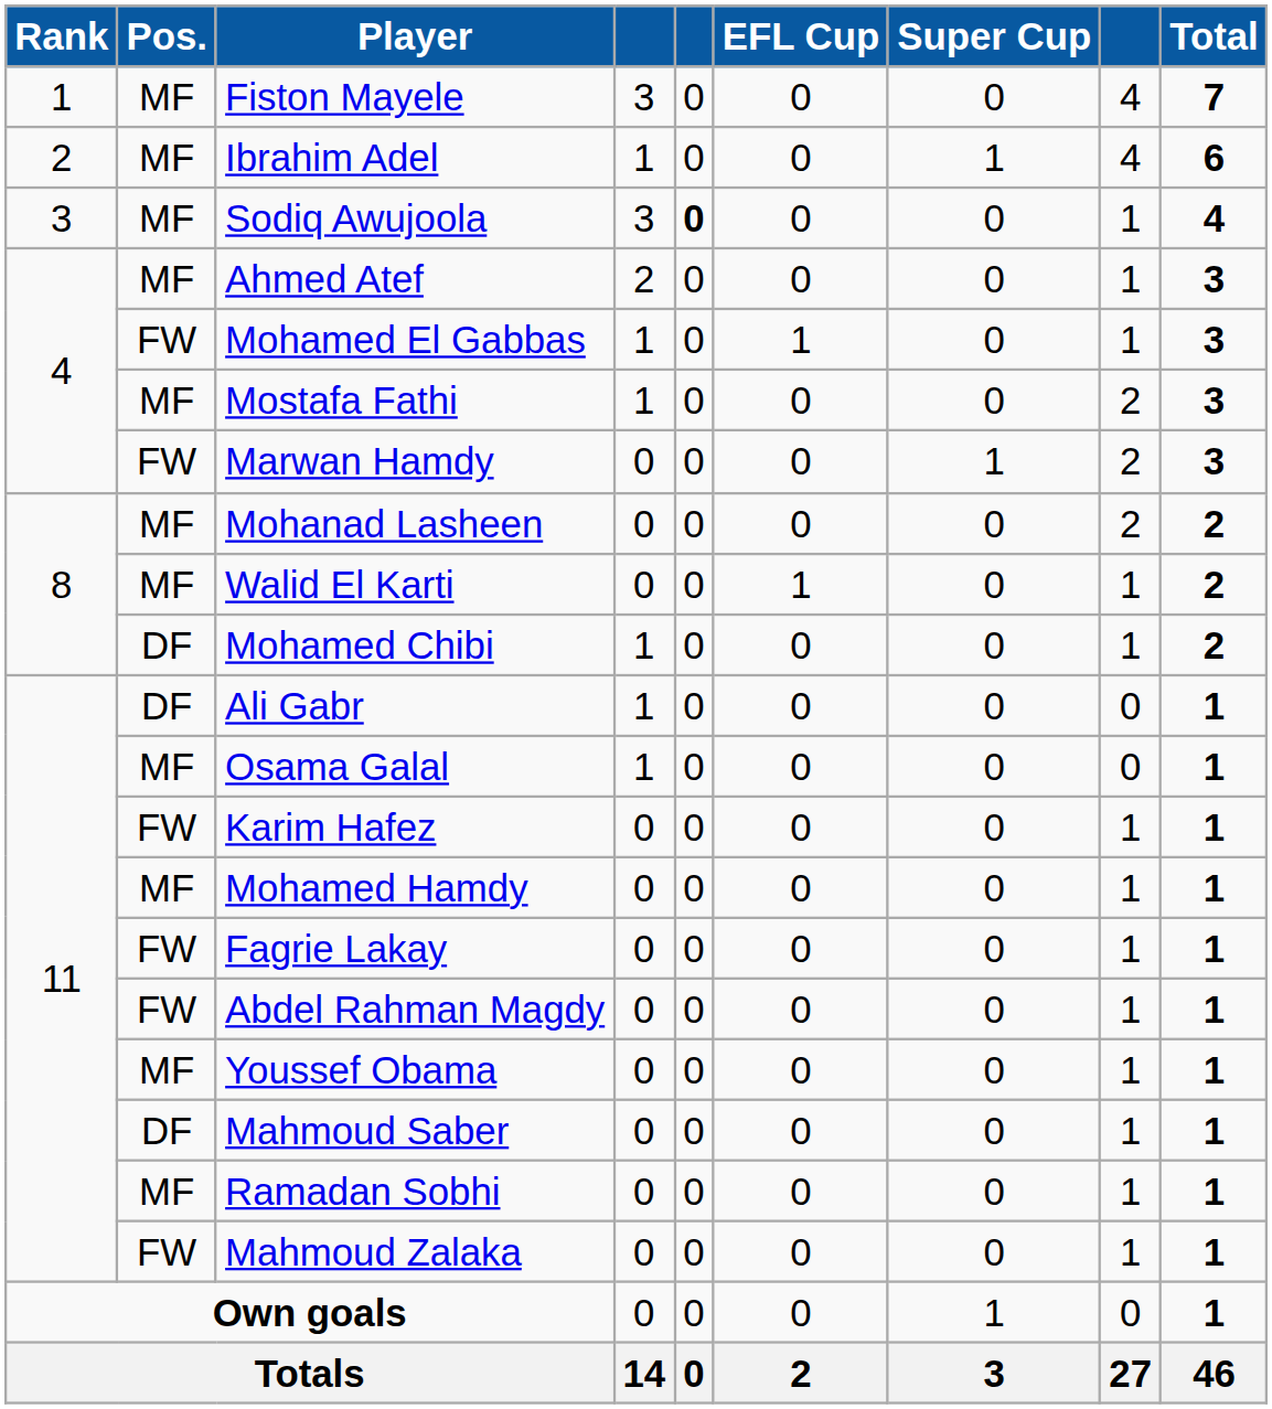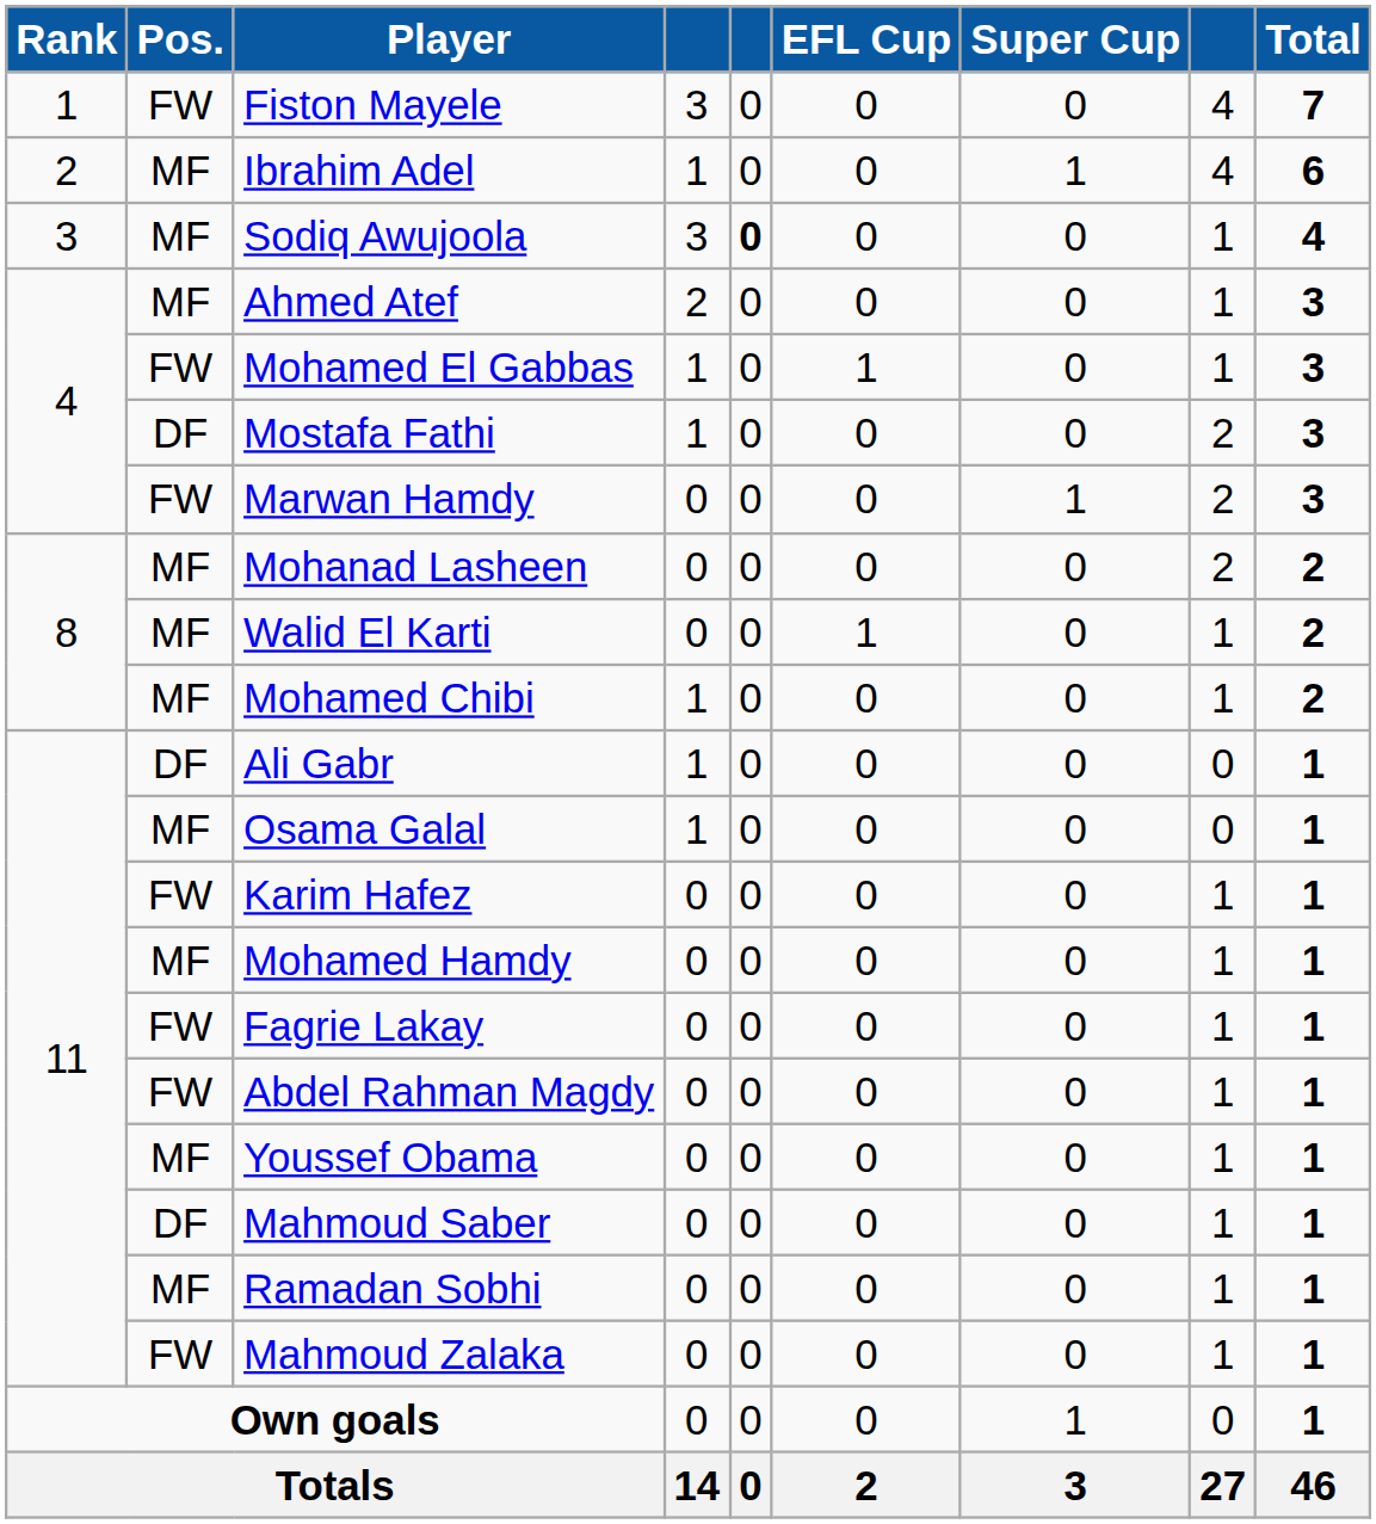 <table class="wikitable sortable" style="font-size: 95%; text-align: center;">
 <tr>
 <th style=background-color:#0859a1;color:#ffffff>Rank</th>
 <th style=background-color:#0859a1;color:#ffffff>Pos.</th>
 <th style=background-color:#0859a1;color:#ffffff>Player</th>
 <th style=background-color:#0859a1;color:#ffffff></th>
 <th style=background-color:#0859a1;color:#ffffff></th>
 <th style=background-color:#0859a1;color:#ffffff>EFL Cup</th>
 <th style=background-color:#0859a1;color:#ffffff>Super Cup</th>
 <th style=background-color:#0859a1;color:#ffffff></th>
 <th style=background-color:#0859a1;color:#ffffff>Total</th>
 </tr>
 <tr>
 <td>1</td>
-<td>MF</td>
+<td>FW</td>
 <td align=left> <a href='#'>Fiston Mayele</a></td>
 <td>3</td>
 <td>0</td>
 <td>0</td>
 <td>0</td>
 <td>4</td>
 <td><strong>7</strong></td>
 </tr>
 <tr>
 <td>2</td>
 <td>MF</td>
 <td align=left> <a href='#'>Ibrahim Adel</a></td>
 <td>1</td>
 <td>0</td>
 <td>0</td>
 <td>1</td>
 <td>4</td>
 <td><strong>6</strong></td>
 </tr>
 <tr>
 <td>3</td>
 <td>MF</td>
 <td align=left> <a href='#'>Sodiq Awujoola</a></td>
 <td>3</td>
 <td><strong>0</strong></td>
 <td>0</td>
 <td>0</td>
 <td>1</td>
 <td><strong>4</strong></td>
 </tr>
 <tr>
 <td rowspan="4">4</td>
 <td>MF</td>
 <td align=left> <a href='#'>Ahmed Atef</a></td>
 <td>2</td>
 <td>0</td>
 <td>0</td>
 <td>0</td>
 <td>1</td>
 <td><strong>3</strong></td>
 </tr>
 <tr>
 <td>FW</td>
 <td align=left> <a href='#'>Mohamed El Gabbas</a></td>
 <td>1</td>
 <td>0</td>
 <td>1</td>
 <td>0</td>
 <td>1</td>
 <td><strong>3</strong></td>
 </tr>
 <tr>
-<td>MF</td>
+<td>DF</td>
 <td align=left> <a href='#'>Mostafa Fathi</a></td>
 <td>1</td>
 <td>0</td>
 <td>0</td>
 <td>0</td>
 <td>2</td>
 <td><strong>3</strong></td>
 </tr>
 <tr>
 <td>FW</td>
 <td align=left> <a href='#'>Marwan Hamdy</a></td>
 <td>0</td>
 <td>0</td>
 <td>0</td>
 <td>1</td>
 <td>2</td>
 <td><strong>3</strong></td>
 </tr>
 <tr>
 <td rowspan="3">8</td>
 <td>MF</td>
 <td align=left> <a href='#'>Mohanad Lasheen</a></td>
 <td>0</td>
 <td>0</td>
 <td>0</td>
 <td>0</td>
 <td>2</td>
 <td><strong>2</strong></td>
 </tr>
 <tr>
 <td>MF</td>
 <td align=left> <a href='#'>Walid El Karti</a></td>
 <td>0</td>
 <td>0</td>
 <td>1</td>
 <td>0</td>
 <td>1</td>
 <td><strong>2</strong></td>
 </tr>
 <tr>
-<td>DF</td>
+<td>MF</td>
 <td align=left> <a href='#'>Mohamed Chibi</a></td>
 <td>1</td>
 <td>0</td>
 <td>0</td>
 <td>0</td>
 <td>1</td>
 <td><strong>2</strong></td>
 </tr>
 <tr>
 <td rowspan="10">11</td>
 <td>DF</td>
 <td align=left> <a href='#'>Ali Gabr</a></td>
 <td>1</td>
 <td>0</td>
 <td>0</td>
 <td>0</td>
 <td>0</td>
 <td><strong>1</strong></td>
 </tr>
 <tr>
 <td>MF</td>
 <td align=left> <a href='#'>Osama Galal</a></td>
 <td>1</td>
 <td>0</td>
 <td>0</td>
 <td>0</td>
 <td>0</td>
 <td><strong>1</strong></td>
 </tr>
 <tr>
 <td>FW</td>
 <td align=left> <a href='#'>Karim Hafez</a></td>
 <td>0</td>
 <td>0</td>
 <td>0</td>
 <td>0</td>
 <td>1</td>
 <td><strong>1</strong></td>
 </tr>
 <tr>
 <td>MF</td>
 <td align=left> <a href='#'>Mohamed Hamdy</a></td>
 <td>0</td>
 <td>0</td>
 <td>0</td>
 <td>0</td>
 <td>1</td>
 <td><strong>1</strong></td>
 </tr>
 <tr>
 <td>FW</td>
 <td align=left> <a href='#'>Fagrie Lakay</a></td>
 <td>0</td>
 <td>0</td>
 <td>0</td>
 <td>0</td>
 <td>1</td>
 <td><strong>1</strong></td>
 </tr>
 <tr>
 <td>FW</td>
 <td align=left> <a href='#'>Abdel Rahman Magdy</a></td>
 <td>0</td>
 <td>0</td>
 <td>0</td>
 <td>0</td>
 <td>1</td>
 <td><strong>1</strong></td>
 </tr>
 <tr>
 <td>MF</td>
 <td align=left> <a href='#'>Youssef Obama</a></td>
 <td>0</td>
 <td>0</td>
 <td>0</td>
 <td>0</td>
 <td>1</td>
 <td><strong>1</strong></td>
 </tr>
 <tr>
 <td>DF</td>
 <td align=left> <a href='#'>Mahmoud Saber</a></td>
 <td>0</td>
 <td>0</td>
 <td>0</td>
 <td>0</td>
 <td>1</td>
 <td><strong>1</strong></td>
 </tr>
 <tr>
 <td>MF</td>
 <td align=left> <a href='#'>Ramadan Sobhi</a></td>
 <td>0</td>
 <td>0</td>
 <td>0</td>
 <td>0</td>
 <td>1</td>
 <td><strong>1</strong></td>
 </tr>
 <tr>
 <td>FW</td>
 <td align=left> <a href='#'>Mahmoud Zalaka</a></td>
 <td>0</td>
 <td>0</td>
 <td>0</td>
 <td>0</td>
 <td>1</td>
 <td><strong>1</strong></td>
 </tr>
 <tr>
 <td colspan="3"><strong>Own goals</strong></td>
 <td>0</td>
 <td>0</td>
 <td>0</td>
 <td>1</td>
 <td>0</td>
 <td><strong>1</strong></td>
 </tr>
 <tr>
 <th colspan="3"><strong>Totals</strong></th>
 <th><strong>14</strong></th>
 <th><strong>0</strong></th>
 <th><strong>2</strong></th>
 <th><strong>3</strong></th>
 <th><strong>27</strong></th>
 <th><strong>46</strong></th>
 </tr>
 </table>
